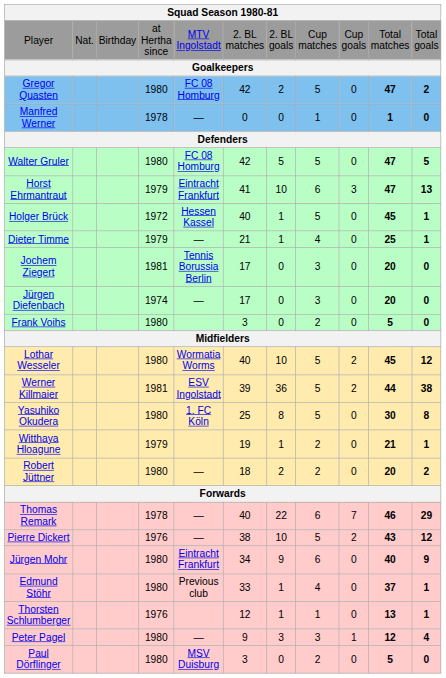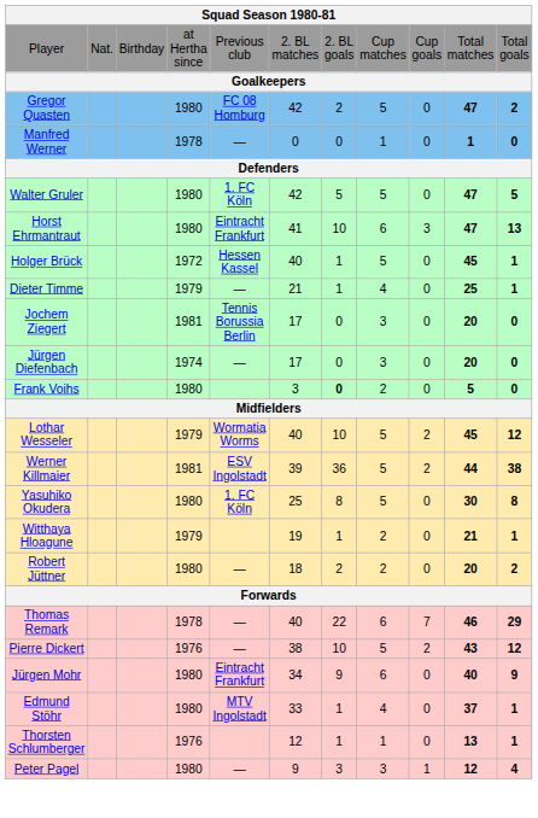 <table class="wikitable" center">
 <tr style="text-align:center; background:#dcdcdc;">
 <th colspan="11">Squad Season 1980-81</th>
 </tr>
 <tr style="text-align:center; background:#9c9c9c;">
 <td>Player</td>
 <td>Nat.</td>
 <td>Birthday</td>
 <td>at Hertha since</td>
-<td><a href='#'>MTV Ingolstadt</a></td>
+<td>Previous club</td>
 <td>2. BL matches</td>
 <td>2. BL goals</td>
 <td>Cup matches</td>
 <td>Cup goals</td>
 <td>Total matches</td>
 <td>Total goals</td>
 </tr>
 <tr style="text-align:center; background:#dcdcdc;">
 <th colspan="11">Goalkeepers</th>
 </tr>
 <tr style="text-align:center; background:#7ec0ee;">
 <td><a href='#'>Gregor Quasten</a></td>
 <td></td>
 <td></td>
 <td>1980</td>
 <td><a href='#'>FC 08 Homburg</a></td>
 <td>42</td>
 <td>2</td>
 <td>5</td>
 <td>0</td>
 <td><strong>47</strong></td>
 <td><strong>2</strong></td>
 </tr>
 <tr style="text-align:center; background:#7ec0ee;">
 <td><a href='#'>Manfred Werner</a></td>
 <td></td>
 <td></td>
 <td>1978</td>
 <td>—</td>
 <td>0</td>
 <td>0</td>
 <td>1</td>
 <td>0</td>
 <td><strong>1</strong></td>
 <td><strong>0</strong></td>
 </tr>
 <tr style="text-align:center; background:#dcdcdc;">
 <th colspan="11">Defenders</th>
 </tr>
 <tr style="text-align:center; background:#b9ffc5;">
 <td><a href='#'>Walter Gruler</a></td>
 <td></td>
 <td></td>
 <td>1980</td>
-<td><a href='#'>FC 08 Homburg</a></td>
+<td><a href='#'>1. FC Köln</a></td>
 <td>42</td>
 <td>5</td>
 <td>5</td>
 <td>0</td>
 <td><strong>47</strong></td>
 <td><strong>5</strong></td>
 </tr>
 <tr style="text-align:center; background:#b9ffc5;">
 <td><a href='#'>Horst Ehrmantraut</a></td>
 <td></td>
 <td></td>
-<td>1979</td>
+<td>1980</td>
 <td><a href='#'>Eintracht Frankfurt</a></td>
 <td>41</td>
 <td>10</td>
 <td>6</td>
 <td>3</td>
 <td><strong>47</strong></td>
 <td><strong>13</strong></td>
 </tr>
 <tr style="text-align:center; background:#b9ffc5;">
 <td><a href='#'>Holger Brück</a></td>
 <td></td>
 <td></td>
 <td>1972</td>
 <td><a href='#'>Hessen Kassel</a></td>
 <td>40</td>
 <td>1</td>
 <td>5</td>
 <td>0</td>
 <td><strong>45</strong></td>
 <td><strong>1</strong></td>
 </tr>
 <tr style="text-align:center; background:#b9ffc5;">
 <td><a href='#'>Dieter Timme</a></td>
 <td></td>
 <td></td>
 <td>1979</td>
 <td>—</td>
 <td>21</td>
 <td>1</td>
 <td>4</td>
 <td>0</td>
 <td><strong>25</strong></td>
 <td><strong>1</strong></td>
 </tr>
 <tr style="text-align:center; background:#b9ffc5;">
 <td><a href='#'>Jochem Ziegert</a></td>
 <td></td>
 <td></td>
 <td>1981</td>
 <td><a href='#'>Tennis Borussia Berlin</a></td>
 <td>17</td>
 <td>0</td>
 <td>3</td>
 <td>0</td>
 <td><strong>20</strong></td>
 <td><strong>0</strong></td>
 </tr>
 <tr style="text-align:center; background:#b9ffc5;">
 <td><a href='#'>Jürgen Diefenbach</a></td>
 <td></td>
 <td></td>
 <td>1974</td>
 <td>—</td>
 <td>17</td>
 <td>0</td>
 <td>3</td>
 <td>0</td>
 <td><strong>20</strong></td>
 <td><strong>0</strong></td>
 </tr>
 <tr style="text-align:center; background:#b9ffc5;">
 <td><a href='#'>Frank Voihs</a></td>
 <td></td>
 <td></td>
 <td>1980</td>
 <td></td>
 <td>3</td>
-<td>0</td>
+<td><strong>0</strong></td>
 <td>2</td>
 <td>0</td>
 <td><strong>5</strong></td>
 <td><strong>0</strong></td>
 </tr>
 <tr style="text-align:center; background:#dcdcdc;">
 <th colspan="11">Midfielders</th>
 </tr>
 <tr style="text-align:center; background:#ffebad;">
 <td><a href='#'>Lothar Wesseler</a></td>
 <td></td>
 <td></td>
-<td>1980</td>
+<td>1979</td>
 <td><a href='#'>Wormatia Worms</a></td>
 <td>40</td>
 <td>10</td>
 <td>5</td>
 <td>2</td>
 <td><strong>45</strong></td>
 <td><strong>12</strong></td>
 </tr>
 <tr style="text-align:center; background:#ffebad;">
 <td><a href='#'>Werner Killmaier</a></td>
 <td></td>
 <td></td>
 <td>1981</td>
 <td><a href='#'>ESV Ingolstadt</a></td>
 <td>39</td>
 <td>36</td>
 <td>5</td>
 <td>2</td>
 <td><strong>44</strong></td>
 <td><strong>38</strong></td>
 </tr>
 <tr style="text-align:center; background:#ffebad;">
 <td><a href='#'>Yasuhiko Okudera</a></td>
 <td></td>
 <td></td>
 <td>1980</td>
 <td><a href='#'>1. FC Köln</a></td>
 <td>25</td>
 <td>8</td>
 <td>5</td>
 <td>0</td>
 <td><strong>30</strong></td>
 <td><strong>8</strong></td>
 </tr>
 <tr style="text-align:center; background:#ffebad;">
 <td><a href='#'>Witthaya Hloagune</a></td>
 <td></td>
 <td></td>
 <td>1979</td>
 <td></td>
 <td>19</td>
 <td>1</td>
 <td>2</td>
 <td>0</td>
 <td><strong>21</strong></td>
 <td><strong>1</strong></td>
 </tr>
 <tr style="text-align:center; background:#ffebad;">
 <td><a href='#'>Robert Jüttner</a></td>
 <td></td>
 <td></td>
 <td>1980</td>
 <td>—</td>
 <td>18</td>
 <td>2</td>
 <td>2</td>
 <td>0</td>
 <td><strong>20</strong></td>
 <td><strong>2</strong></td>
 </tr>
 <tr style="text-align:center; background:#dcdcdc;">
 <th colspan="11">Forwards</th>
 </tr>
 <tr style="text-align:center; background:#ffcbcb;">
 <td><a href='#'>Thomas Remark</a></td>
 <td></td>
 <td></td>
 <td>1978</td>
 <td>—</td>
 <td>40</td>
 <td>22</td>
 <td>6</td>
 <td>7</td>
 <td><strong>46</strong></td>
 <td><strong>29</strong></td>
 </tr>
 <tr style="text-align:center; background:#ffcbcb;">
 <td><a href='#'>Pierre Dickert</a></td>
 <td></td>
 <td></td>
 <td>1976</td>
 <td>—</td>
 <td>38</td>
 <td>10</td>
 <td>5</td>
 <td>2</td>
 <td><strong>43</strong></td>
 <td><strong>12</strong></td>
 </tr>
 <tr style="text-align:center; background:#ffcbcb;">
 <td><a href='#'>Jürgen Mohr</a></td>
 <td></td>
 <td></td>
 <td>1980</td>
 <td><a href='#'>Eintracht Frankfurt</a></td>
 <td>34</td>
 <td>9</td>
 <td>6</td>
 <td>0</td>
 <td><strong>40</strong></td>
 <td><strong>9</strong></td>
 </tr>
 <tr style="text-align:center; background:#ffcbcb;">
 <td><a href='#'>Edmund Stöhr</a></td>
 <td></td>
 <td></td>
 <td>1980</td>
-<td>Previous club</td>
+<td><a href='#'>MTV Ingolstadt</a></td>
 <td>33</td>
 <td>1</td>
 <td>4</td>
 <td>0</td>
 <td><strong>37</strong></td>
 <td><strong>1</strong></td>
 </tr>
 <tr style="text-align:center; background:#ffcbcb;">
 <td><a href='#'>Thorsten Schlumberger</a></td>
 <td></td>
 <td></td>
 <td>1976</td>
 <td></td>
 <td>12</td>
 <td>1</td>
 <td>1</td>
 <td>0</td>
 <td><strong>13</strong></td>
 <td><strong>1</strong></td>
 </tr>
 <tr style="text-align:center; background:#ffcbcb;">
 <td><a href='#'>Peter Pagel</a></td>
 <td></td>
 <td></td>
 <td>1980</td>
 <td>—</td>
 <td>9</td>
 <td>3</td>
 <td>3</td>
 <td>1</td>
 <td><strong>12</strong></td>
 <td><strong>4</strong></td>
 </tr>
-<tr style="text-align:center; background:#ffcbcb;">
-<td><a href='#'>Paul Dörflinger</a></td>
-<td></td>
-<td></td>
-<td>1980</td>
-<td><a href='#'>MSV Duisburg</a></td>
-<td>3</td>
-<td>0</td>
-<td>2</td>
-<td>0</td>
-<td><strong>5</strong></td>
-<td><strong>0</strong></td>
-</tr>
 </table>
